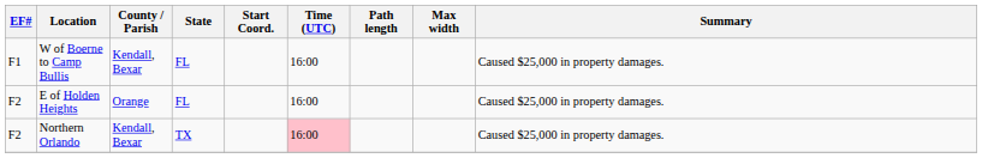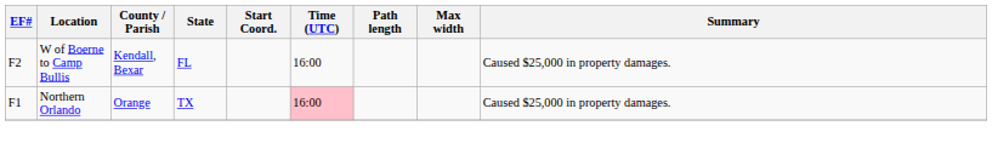 <table class="wikitable sortable" style="width:100%;">
 <tr>
 <th scope="col"  style="width:3%; text-align:center;"><a href='#'>EF#</a></th>
 <th scope="col"  style="width:7%; text-align:center;" class="unsortable">Location</th>
 <th scope="col"  style="width:6%; text-align:center;" class="unsortable">County / Parish</th>
 <th scope="col"  style="width:5%; text-align:center;">State</th>
 <th scope="col"  style="width:6%; text-align:center;">Start Coord.</th>
 <th scope="col"  style="width:6%; text-align:center;">Time (<a href='#'>UTC</a>)</th>
 <th scope="col"  style="width:6%; text-align:center;">Path length</th>
 <th scope="col"  style="width:6%; text-align:center;">Max width</th>
 <th scope="col" class="unsortable" style="width:48%; text-align:center;">Summary</th>
 </tr>
 <tr>
-<td bgcolor=>F1</td>
+<td bgcolor=>F2</td>
 <td>W of <a href='#'>Boerne</a> to <a href='#'>Camp Bullis</a></td>
 <td><a href='#'>Kendall</a>, <a href='#'>Bexar</a></td>
 <td><a href='#'>FL</a></td>
 <td></td>
 <td>16:00</td>
 <td></td>
 <td></td>
 <td>Caused $25,000 in property damages.</td>
 </tr>
 <tr>
-<td bgcolor=>F2</td>
-<td>E of <a href='#'>Holden Heights</a></td>
+<td bgcolor=>F1</td>
+<td>Northern <a href='#'>Orlando</a></td>
 <td><a href='#'>Orange</a></td>
-<td><a href='#'>FL</a></td>
-<td></td>
-<td>16:00</td>
-<td></td>
-<td></td>
-<td>Caused $25,000 in property damages.</td>
-</tr>
-<tr>
-<td bgcolor=>F2</td>
-<td>Northern <a href='#'>Orlando</a></td>
-<td><a href='#'>Kendall</a>, <a href='#'>Bexar</a></td>
 <td><a href='#'>TX</a></td>
 <td></td>
 <td style="background: pink;">16:00</td>
 <td></td>
 <td></td>
 <td>Caused $25,000 in property damages.</td>
 </tr>
 <tr>
 </tr>
 </table>
